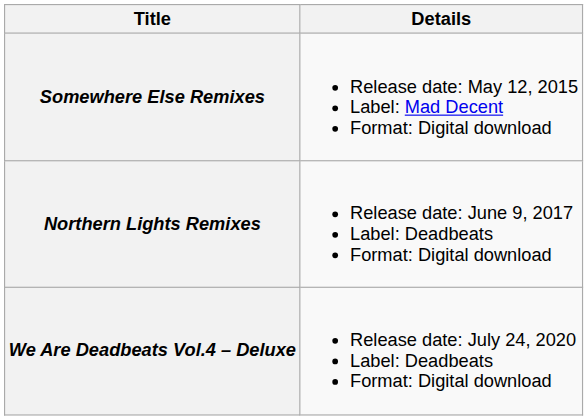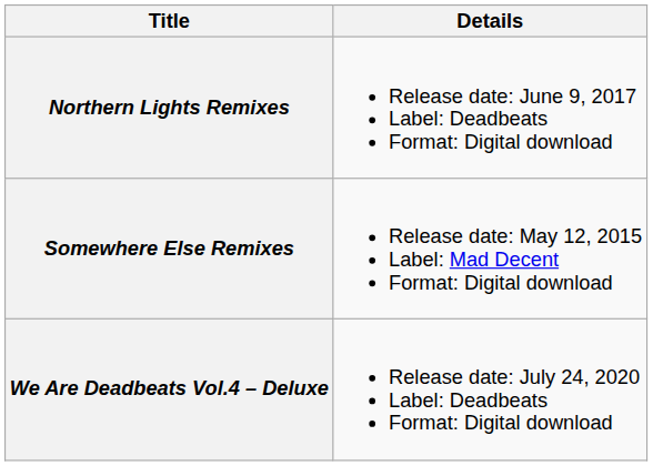 <table class="wikitable plainrowheaders">
 <tr>
 <th scope="col">Title</th>
 <th scope="col">Details</th>
 </tr>
 <tr>
+<th scope="row"><em>Northern Lights Remixes</em></th>
+<td><br><ul><li>Release date: June 9, 2017</li><li>Label: Deadbeats</li><li>Format: Digital download</li></ul></td>
+</tr>
+<tr>
 <th scope="row"><em>Somewhere Else Remixes</em></th>
 <td><br><ul><li>Release date: May 12, 2015</li><li>Label: <a href='#'>Mad Decent</a></li><li>Format: Digital download</li></ul></td>
-</tr>
-<tr>
-<th scope="row"><em>Northern Lights Remixes</em></th>
-<td><br><ul><li>Release date: June 9, 2017</li><li>Label: Deadbeats</li><li>Format: Digital download</li></ul></td>
 </tr>
 <tr>
 <th scope="row"><em>We Are Deadbeats Vol.4 – Deluxe</em></th>
 <td><br><ul><li>Release date: July 24, 2020</li><li>Label: Deadbeats</li><li>Format: Digital download</li></ul></td>
 </tr>
 </table>
